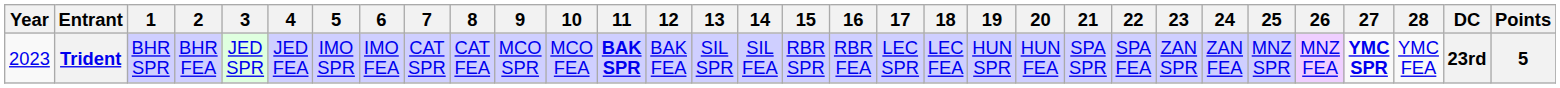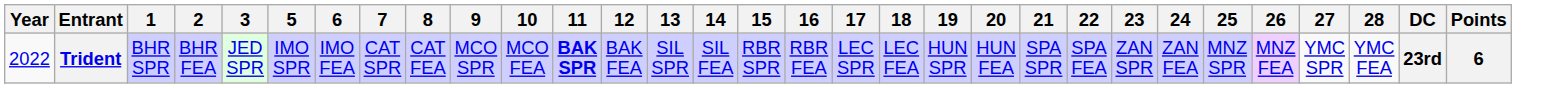 <table class="wikitable" style="text-align:center; font-size:85%">
 <tr>
 <th>Year</th>
 <th>Entrant</th>
 <th>1</th>
 <th>2</th>
 <th>3</th>
-<th>4</th>
 <th>5</th>
 <th>6</th>
 <th>7</th>
 <th>8</th>
 <th>9</th>
 <th>10</th>
 <th>11</th>
 <th>12</th>
 <th>13</th>
 <th>14</th>
 <th>15</th>
 <th>16</th>
 <th>17</th>
 <th>18</th>
 <th>19</th>
 <th>20</th>
 <th>21</th>
 <th>22</th>
 <th>23</th>
 <th>24</th>
 <th>25</th>
 <th>26</th>
 <th>27</th>
 <th>28</th>
 <th>DC</th>
 <th>Points</th>
 </tr>
 <tr>
-<td><a href='#'>2023</a></td>
+<td><a href='#'>2022</a></td>
 <th nowrap><a href='#'>Trident</a></th>
 <td style="background:#CFCFFF"><a href='#'>BHR<br>SPR</a><br></td>
 <td style="background:#CFCFFF"><a href='#'>BHR<br>FEA</a><br></td>
 <td style="background:#DFFFDF"><a href='#'>JED<br>SPR</a><br></td>
-<td style="background:#CFCFFF"><a href='#'>JED<br>FEA</a><br></td>
 <td style="background:#CFCFFF"><a href='#'>IMO<br>SPR</a><br></td>
 <td style="background:#CFCFFF"><a href='#'>IMO<br>FEA</a><br></td>
 <td style="background:#CFCFFF"><a href='#'>CAT<br>SPR</a><br></td>
 <td style="background:#CFCFFF"><a href='#'>CAT<br>FEA</a><br></td>
 <td style="background:#CFCFFF"><a href='#'>MCO<br>SPR</a><br></td>
 <td style="background:#CFCFFF"><a href='#'>MCO<br>FEA</a><br></td>
 <td style="background:#CFCFFF"><strong><a href='#'>BAK<br>SPR</a><br></strong></td>
 <td style="background:#CFCFFF"><a href='#'>BAK<br>FEA</a><br></td>
 <td style="background:#CFCFFF"><a href='#'>SIL<br>SPR</a><br></td>
 <td style="background:#CFCFFF"><a href='#'>SIL<br>FEA</a><br></td>
 <td style="background:#CFCFFF"><a href='#'>RBR<br>SPR</a><br></td>
 <td style="background:#CFCFFF"><a href='#'>RBR<br>FEA</a><br></td>
 <td style="background:#CFCFFF"><a href='#'>LEC<br>SPR</a><br></td>
 <td style="background:#CFCFFF"><a href='#'>LEC<br>FEA</a><br></td>
 <td style="background:#CFCFFF"><a href='#'>HUN<br>SPR</a><br></td>
 <td style="background:#CFCFFF"><a href='#'>HUN<br>FEA</a><br></td>
 <td style="background:#CFCFFF"><a href='#'>SPA<br>SPR</a><br></td>
 <td style="background:#CFCFFF"><a href='#'>SPA<br>FEA</a><br></td>
 <td style="background:#CFCFFF"><a href='#'>ZAN<br>SPR</a><br></td>
 <td style="background:#CFCFFF"><a href='#'>ZAN<br>FEA</a><br></td>
 <td style="background:#CFCFFF"><a href='#'>MNZ<br>SPR</a><br></td>
 <td style="background:#EFCFFF"><a href='#'>MNZ<br>FEA</a><br></td>
-<td style="background:#"><strong><a href='#'>YMC<br>SPR</a></strong></td>
+<td style="background:#"><a href='#'>YMC<br>SPR</a></td>
 <td style="background:#"><a href='#'>YMC<br>FEA</a></td>
 <th>23rd</th>
-<th>5</th>
+<th>6</th>
 </tr>
 </table>
